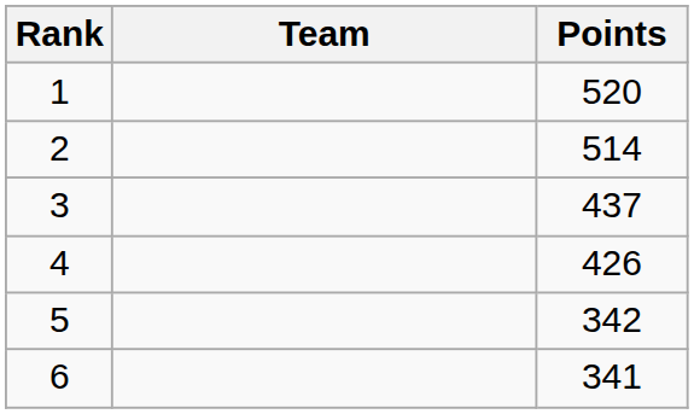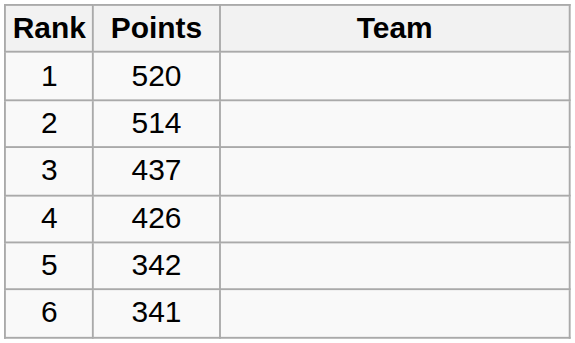 <table class="wikitable" style="text-align:center;">
 <tr>
 <th width=40>Rank</th>
+<th width=60>Points</th>
 <th width=180>Team</th>
-<th width=60>Points</th>
 </tr>
 <tr>
 <td>1</td>
+<td>520</td>
 <td align=left></td>
-<td>520</td>
 </tr>
 <tr>
 <td>2</td>
+<td>514</td>
 <td align=left></td>
-<td>514</td>
 </tr>
 <tr>
 <td>3</td>
+<td>437</td>
 <td align=left></td>
-<td>437</td>
 </tr>
 <tr>
 <td>4</td>
+<td>426</td>
 <td align=left></td>
-<td>426</td>
 </tr>
 <tr>
 <td>5</td>
+<td>342</td>
 <td align=left></td>
-<td>342</td>
 </tr>
 <tr>
 <td>6</td>
+<td>341</td>
 <td align=left></td>
-<td>341</td>
 </tr>
 </table>
